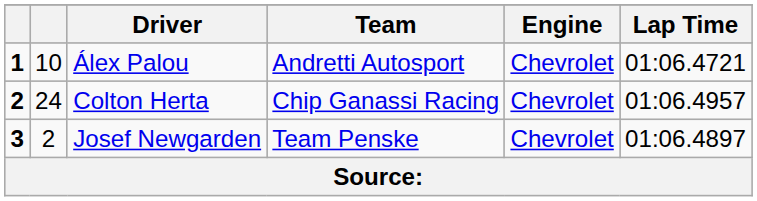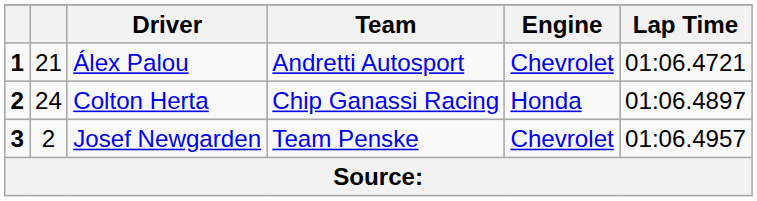 <table class="wikitable" style="font-size:95%;">
 <tr>
 </tr>
 <tr>
 <th></th>
 <th></th>
 <th>Driver</th>
 <th>Team</th>
 <th>Engine</th>
 <th>Lap Time</th>
 </tr>
 <tr>
 <td style="text-align:center;"><strong>1</strong></td>
-<td style="text-align:center;">10</td>
+<td style="text-align:center;">21</td>
 <td> <a href='#'>Álex Palou</a></td>
 <td><a href='#'>Andretti Autosport</a></td>
 <td><a href='#'>Chevrolet</a></td>
 <td>01:06.4721</td>
 </tr>
 <tr>
 <td style="text-align:center;"><strong>2</strong></td>
 <td style="text-align:center;">24</td>
 <td> <a href='#'>Colton Herta</a></td>
 <td><a href='#'>Chip Ganassi Racing</a></td>
-<td><a href='#'>Chevrolet</a></td>
-<td>01:06.4957</td>
+<td><a href='#'>Honda</a></td>
+<td>01:06.4897</td>
 </tr>
 <tr>
 <td style="text-align:center;"><strong>3</strong></td>
 <td style="text-align:center;">2</td>
 <td> <a href='#'>Josef Newgarden</a> <strong></strong></td>
 <td><a href='#'>Team Penske</a></td>
 <td><a href='#'>Chevrolet</a></td>
-<td>01:06.4897</td>
+<td>01:06.4957</td>
 </tr>
 <tr>
 <th colspan=6>Source:</th>
 </tr>
 </table>
